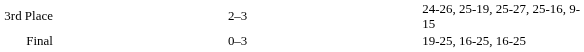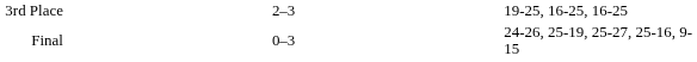 <table>
 <tr>
 <th width=150></th>
 <th width=190></th>
 <th width=60></th>
 <th width=190></th>
 <th width=200></th>
 </tr>
 <tr>
 <td align=right>3rd Place</td>
 <td align=right></td>
 <td align=center>2–3</td>
 <td><strong></strong></td>
-<td>24-26, 25-19, 25-27, 25-16, 9-15</td>
+<td>19-25, 16-25, 16-25</td>
 </tr>
 <tr>
 <td align=right>Final</td>
 <td align=right></td>
 <td align=center>0–3</td>
 <td><strong></strong></td>
-<td>19-25, 16-25, 16-25</td>
+<td>24-26, 25-19, 25-27, 25-16, 9-15</td>
 </tr>
 </table>
